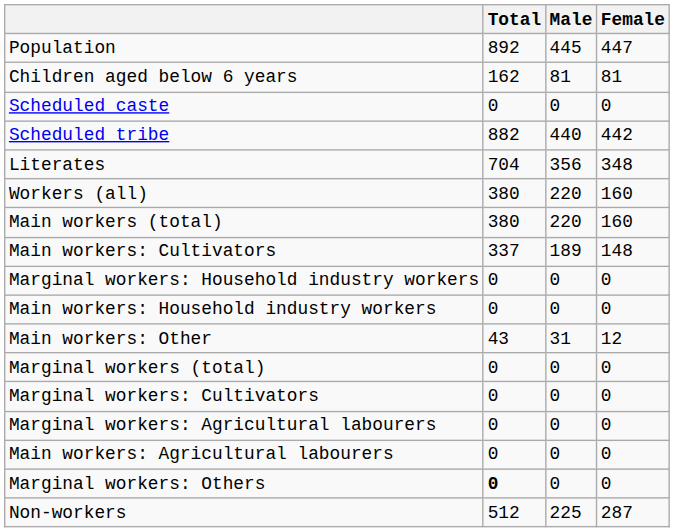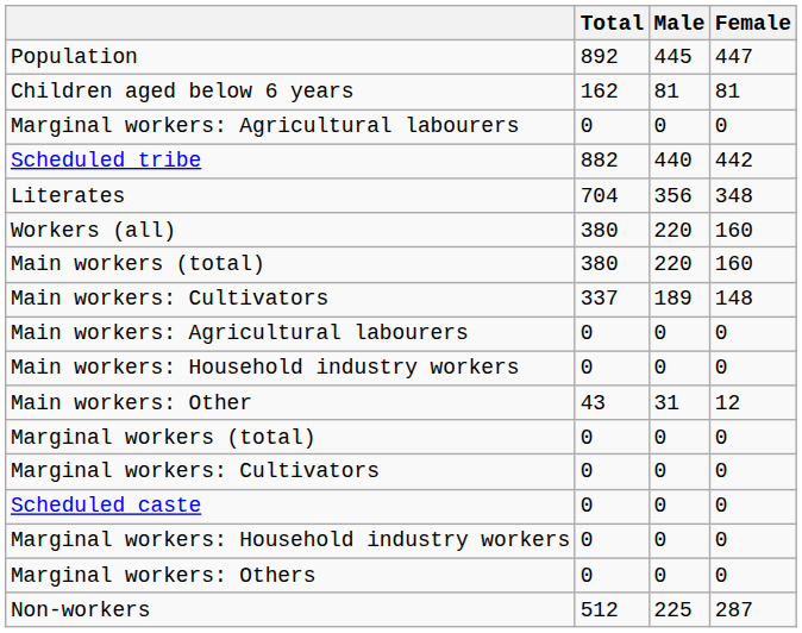 <table class="wikitable sortable">
 <tr>
 <th></th>
 <th>Total</th>
 <th>Male</th>
 <th>Female</th>
 </tr>
 <tr>
 <td>Population</td>
 <td>892</td>
 <td>445</td>
 <td>447</td>
 </tr>
 <tr>
 <td>Children aged below 6 years</td>
 <td>162</td>
 <td>81</td>
 <td>81</td>
 </tr>
 <tr>
-<td><a href='#'>Scheduled caste</a></td>
+<td>Marginal workers: Agricultural labourers</td>
 <td>0</td>
 <td>0</td>
 <td>0</td>
 </tr>
 <tr>
 <td><a href='#'>Scheduled tribe</a></td>
 <td>882</td>
 <td>440</td>
 <td>442</td>
 </tr>
 <tr>
 <td>Literates</td>
 <td>704</td>
 <td>356</td>
 <td>348</td>
 </tr>
 <tr>
 <td>Workers (all)</td>
 <td>380</td>
 <td>220</td>
 <td>160</td>
 </tr>
 <tr>
 <td>Main workers (total)</td>
 <td>380</td>
 <td>220</td>
 <td>160</td>
 </tr>
 <tr>
 <td>Main workers: Cultivators</td>
 <td>337</td>
 <td>189</td>
 <td>148</td>
 </tr>
 <tr>
-<td>Marginal workers: Household industry workers</td>
+<td>Main workers: Agricultural labourers</td>
 <td>0</td>
 <td>0</td>
 <td>0</td>
 </tr>
 <tr>
 <td>Main workers: Household industry workers</td>
 <td>0</td>
 <td>0</td>
 <td>0</td>
 </tr>
 <tr>
 <td>Main workers: Other</td>
 <td>43</td>
 <td>31</td>
 <td>12</td>
 </tr>
 <tr>
 <td>Marginal workers (total)</td>
 <td>0</td>
 <td>0</td>
 <td>0</td>
 </tr>
 <tr>
 <td>Marginal workers: Cultivators</td>
 <td>0</td>
 <td>0</td>
 <td>0</td>
 </tr>
 <tr>
-<td>Marginal workers: Agricultural labourers</td>
+<td><a href='#'>Scheduled caste</a></td>
 <td>0</td>
 <td>0</td>
 <td>0</td>
 </tr>
 <tr>
-<td>Main workers: Agricultural labourers</td>
+<td>Marginal workers: Household industry workers</td>
 <td>0</td>
 <td>0</td>
 <td>0</td>
 </tr>
 <tr>
 <td>Marginal workers: Others</td>
-<td><strong>0</strong></td>
+<td>0</td>
 <td>0</td>
 <td>0</td>
 </tr>
 <tr>
 <td>Non-workers</td>
 <td>512</td>
 <td>225</td>
 <td>287</td>
 </tr>
 </table>
